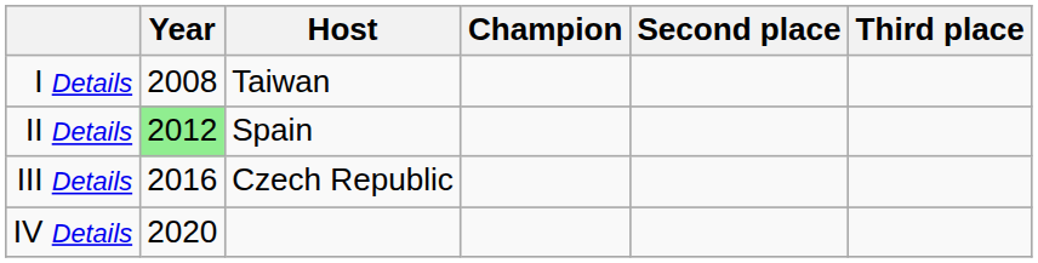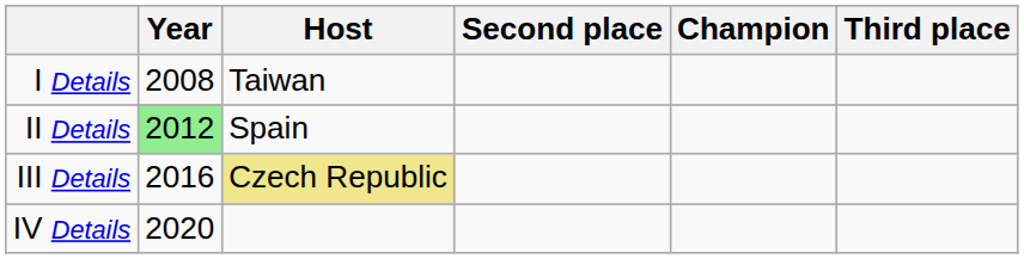 <table class="wikitable">
 <tr>
 <th></th>
 <th>Year</th>
 <th>Host</th>
+<th>Second place</th>
 <th>Champion</th>
-<th>Second place</th>
 <th>Third place</th>
 </tr>
 <tr>
 <td align="right">I <small><em><a href='#'>Details</a></em></small></td>
 <td>2008</td>
 <td>Taiwan</td>
+<td></td>
 <td><strong></strong></td>
-<td></td>
 <td></td>
 </tr>
 <tr>
 <td align="right">II <small><em><a href='#'>Details</a></em></small></td>
 <td style="background: lightgreen;">2012</td>
 <td>Spain</td>
+<td></td>
 <td><strong></strong></td>
-<td></td>
 <td></td>
 </tr>
 <tr>
 <td align="right">III <small><em><a href='#'>Details</a></em></small></td>
 <td>2016</td>
-<td>Czech Republic</td>
+<td style="background: khaki;">Czech Republic</td>
+<td></td>
 <td><strong></strong></td>
-<td></td>
 <td></td>
 </tr>
 <tr>
 <td align="right">IV <small><em><a href='#'>Details</a></em></small></td>
 <td>2020</td>
 <td></td>
 <td></td>
 <td></td>
 <td></td>
 </tr>
 </table>
